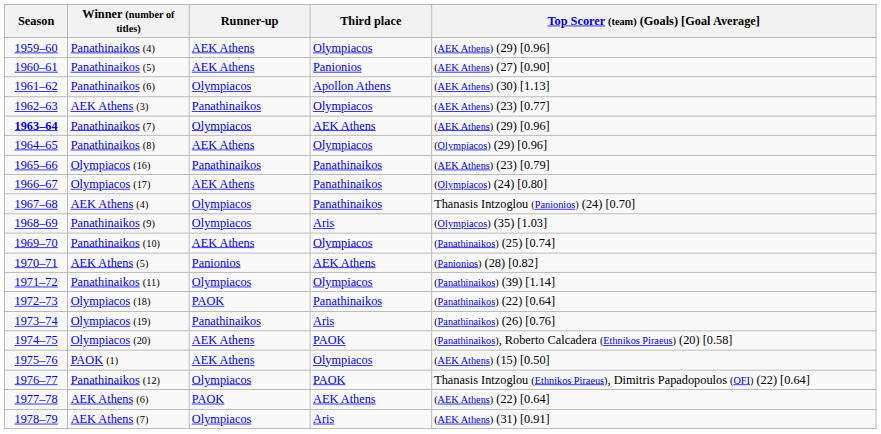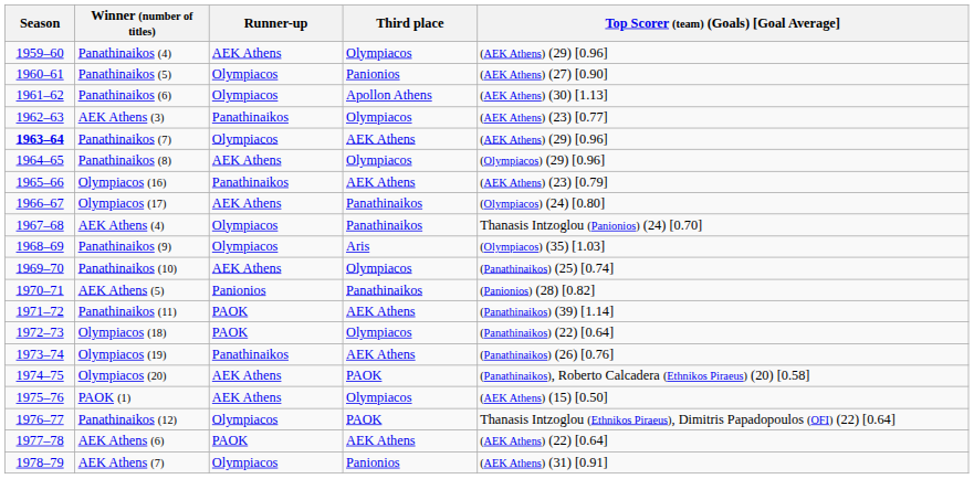 <table class="wikitable">
 <tr>
 <th width=75px>Season </th>
 <th width=150px>Winner <small>(number of titles)</small></th>
 <th width=150px>Runner-up</th>
 <th width=150px>Third place</th>
 <th width=570px><a href='#'>Top Scorer</a> <small>(team)</small> (Goals) [Goal Average]</th>
 </tr>
 <tr>
 <td align=center><a href='#'>1959–60</a></td>
 <td><a href='#'>Panathinaikos</a> <small>(4)</small></td>
 <td><a href='#'>AEK Athens</a></td>
 <td><a href='#'>Olympiacos</a></td>
 <td>  <small>(<a href='#'>AEK Athens</a>)</small> (29) [0.96]</td>
 </tr>
 <tr>
 <td align=center><a href='#'>1960–61</a></td>
 <td><a href='#'>Panathinaikos</a> <small>(5)</small></td>
-<td><a href='#'>AEK Athens</a></td>
+<td><a href='#'>Olympiacos</a></td>
 <td><a href='#'>Panionios</a></td>
 <td>  <small>(<a href='#'>AEK Athens</a>)</small> (27) [0.90]</td>
 </tr>
 <tr>
 <td align=center><a href='#'>1961–62</a></td>
 <td><a href='#'>Panathinaikos</a> <small>(6)</small></td>
 <td><a href='#'>Olympiacos</a></td>
 <td><a href='#'>Apollon Athens</a></td>
 <td>  <small>(<a href='#'>AEK Athens</a>)</small> (30) [1.13]</td>
 </tr>
 <tr>
 <td align=center><a href='#'>1962–63</a></td>
 <td><a href='#'>AEK Athens</a> <small>(3)</small></td>
 <td><a href='#'>Panathinaikos</a></td>
 <td><a href='#'>Olympiacos</a></td>
 <td>  <small>(<a href='#'>AEK Athens</a>)</small> (23) [0.77]</td>
 </tr>
 <tr>
 <td align=center><strong><a href='#'>1963–64</a></strong></td>
 <td><a href='#'>Panathinaikos</a> <small>(7)</small></td>
 <td><a href='#'>Olympiacos</a></td>
 <td><a href='#'>AEK Athens</a></td>
 <td>  <small>(<a href='#'>AEK Athens</a>)</small> (29) [0.96]</td>
 </tr>
 <tr>
 <td align=center><a href='#'>1964–65</a></td>
 <td><a href='#'>Panathinaikos</a> <small>(8)</small></td>
 <td><a href='#'>AEK Athens</a></td>
 <td><a href='#'>Olympiacos</a></td>
 <td>  <small>(<a href='#'>Olympiacos</a>)</small> (29) [0.96]</td>
 </tr>
 <tr>
 <td align=center><a href='#'>1965–66</a></td>
 <td><a href='#'>Olympiacos</a> <small>(16)</small></td>
 <td><a href='#'>Panathinaikos</a></td>
-<td><a href='#'>Panathinaikos</a></td>
+<td><a href='#'>AEK Athens</a></td>
 <td>  <small>(<a href='#'>AEK Athens</a>)</small> (23) [0.79]</td>
 </tr>
 <tr>
 <td align=center><a href='#'>1966–67</a></td>
 <td><a href='#'>Olympiacos</a> <small>(17)</small></td>
 <td><a href='#'>AEK Athens</a></td>
 <td><a href='#'>Panathinaikos</a></td>
 <td>  <small>(<a href='#'>Olympiacos</a>)</small> (24) [0.80]</td>
 </tr>
 <tr>
 <td align=center><a href='#'>1967–68</a></td>
 <td><a href='#'>AEK Athens</a> <small>(4)</small></td>
 <td><a href='#'>Olympiacos</a></td>
 <td><a href='#'>Panathinaikos</a></td>
 <td> Thanasis Intzoglou <small>(<a href='#'>Panionios</a>)</small> (24) [0.70]</td>
 </tr>
 <tr>
 <td align=center><a href='#'>1968–69</a></td>
 <td><a href='#'>Panathinaikos</a> <small>(9)</small></td>
 <td><a href='#'>Olympiacos</a></td>
 <td><a href='#'>Aris</a></td>
 <td>  <small>(<a href='#'>Olympiacos</a>)</small> (35) [1.03]</td>
 </tr>
 <tr>
 <td align=center><a href='#'>1969–70</a></td>
 <td><a href='#'>Panathinaikos</a> <small>(10)</small></td>
 <td><a href='#'>AEK Athens</a></td>
 <td><a href='#'>Olympiacos</a></td>
 <td>  <small>(<a href='#'>Panathinaikos</a>)</small> (25) [0.74]</td>
 </tr>
 <tr>
 <td align=center><a href='#'>1970–71</a></td>
 <td><a href='#'>AEK Athens</a> <small>(5)</small></td>
 <td><a href='#'>Panionios</a></td>
-<td><a href='#'>AEK Athens</a></td>
+<td><a href='#'>Panathinaikos</a></td>
 <td>  <small>(<a href='#'>Panionios</a>)</small> (28) [0.82]</td>
 </tr>
 <tr>
 <td align=center><a href='#'>1971–72</a></td>
 <td><a href='#'>Panathinaikos</a> <small>(11)</small></td>
-<td><a href='#'>Olympiacos</a></td>
-<td><a href='#'>Olympiacos</a></td>
+<td><a href='#'>PAOK</a></td>
+<td><a href='#'>AEK Athens</a></td>
 <td>  <small>(<a href='#'>Panathinaikos</a>)</small> (39) [1.14]</td>
 </tr>
 <tr>
 <td align=center><a href='#'>1972–73</a></td>
 <td><a href='#'>Olympiacos</a> <small>(18)</small></td>
 <td><a href='#'>PAOK</a></td>
-<td><a href='#'>Panathinaikos</a></td>
+<td><a href='#'>Olympiacos</a></td>
 <td>  <small>(<a href='#'>Panathinaikos</a>)</small> (22) [0.64]</td>
 </tr>
 <tr>
 <td align=center><a href='#'>1973–74</a></td>
 <td><a href='#'>Olympiacos</a> <small>(19)</small></td>
 <td><a href='#'>Panathinaikos</a></td>
-<td><a href='#'>Aris</a></td>
+<td><a href='#'>AEK Athens</a></td>
 <td>  <small>(<a href='#'>Panathinaikos</a>)</small> (26) [0.76]</td>
 </tr>
 <tr>
 <td align=center><a href='#'>1974–75</a></td>
 <td><a href='#'>Olympiacos</a> <small>(20)</small></td>
 <td><a href='#'>AEK Athens</a></td>
 <td><a href='#'>PAOK</a></td>
 <td>  <small>(<a href='#'>Panathinaikos</a>)</small>,  Roberto Calcadera <small>(<a href='#'>Ethnikos Piraeus</a>)</small> (20) [0.58]</td>
 </tr>
 <tr>
 <td align=center><a href='#'>1975–76</a></td>
 <td><a href='#'>PAOK</a> <small>(1)</small></td>
 <td><a href='#'>AEK Athens</a></td>
 <td><a href='#'>Olympiacos</a></td>
 <td>  <small>(<a href='#'>AEK Athens</a>)</small> (15) [0.50]</td>
 </tr>
 <tr>
 <td align=center><a href='#'>1976–77</a></td>
 <td><a href='#'>Panathinaikos</a> <small>(12)</small></td>
 <td><a href='#'>Olympiacos</a></td>
 <td><a href='#'>PAOK</a></td>
 <td> Thanasis Intzoglou <small>(<a href='#'>Ethnikos Piraeus</a>)</small>,  Dimitris Papadopoulos <small>(<a href='#'>OFI</a>)</small> (22) [0.64]</td>
 </tr>
 <tr>
 <td align=center><a href='#'>1977–78</a></td>
 <td><a href='#'>AEK Athens</a> <small>(6)</small></td>
 <td><a href='#'>PAOK</a></td>
 <td><a href='#'>AEK Athens</a></td>
 <td>  <small>(<a href='#'>AEK Athens</a>)</small> (22) [0.64]</td>
 </tr>
 <tr>
 <td align=center><a href='#'>1978–79</a></td>
 <td><a href='#'>AEK Athens</a> <small>(7)</small></td>
 <td><a href='#'>Olympiacos</a></td>
-<td><a href='#'>Aris</a></td>
+<td><a href='#'>Panionios</a></td>
 <td>  <small>(<a href='#'>AEK Athens</a>)</small> (31) [0.91]</td>
 </tr>
 </table>
